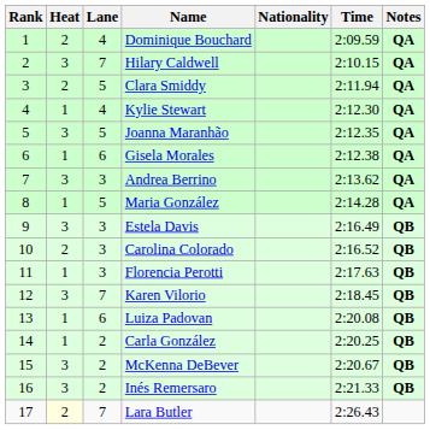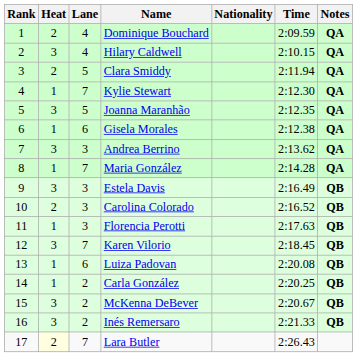 <table class="wikitable sortable" style="text-align:center">
 <tr>
 <th>Rank</th>
 <th>Heat</th>
 <th>Lane</th>
 <th>Name</th>
 <th>Nationality</th>
 <th>Time</th>
 <th>Notes</th>
 </tr>
 <tr bgcolor=ccffcc>
 <td>1</td>
 <td>2</td>
 <td>4</td>
 <td align=left><a href='#'>Dominique Bouchard</a></td>
 <td align=left></td>
 <td>2:09.59</td>
 <td><strong>QA</strong></td>
 </tr>
 <tr bgcolor=ccffcc>
 <td>2</td>
 <td>3</td>
-<td>7</td>
+<td>4</td>
 <td align=left><a href='#'>Hilary Caldwell</a></td>
 <td align=left></td>
 <td>2:10.15</td>
 <td><strong>QA</strong></td>
 </tr>
 <tr bgcolor=ccffcc>
 <td>3</td>
 <td>2</td>
 <td>5</td>
 <td align=left><a href='#'>Clara Smiddy</a></td>
 <td align=left></td>
 <td>2:11.94</td>
 <td><strong>QA</strong></td>
 </tr>
 <tr bgcolor=ccffcc>
 <td>4</td>
 <td>1</td>
-<td>4</td>
+<td>7</td>
 <td align=left><a href='#'>Kylie Stewart</a></td>
 <td align=left></td>
 <td>2:12.30</td>
 <td><strong>QA</strong></td>
 </tr>
 <tr bgcolor=ccffcc>
 <td>5</td>
 <td>3</td>
 <td>5</td>
 <td align=left><a href='#'>Joanna Maranhão</a></td>
 <td align=left></td>
 <td>2:12.35</td>
 <td><strong>QA</strong></td>
 </tr>
 <tr bgcolor=ccffcc>
 <td>6</td>
 <td>1</td>
 <td>6</td>
 <td align=left><a href='#'>Gisela Morales</a></td>
 <td align=left></td>
 <td>2:12.38</td>
 <td><strong>QA</strong></td>
 </tr>
 <tr bgcolor=ccffcc>
 <td>7</td>
 <td>3</td>
 <td>3</td>
 <td align=left><a href='#'>Andrea Berrino</a></td>
 <td align=left></td>
 <td>2:13.62</td>
 <td><strong>QA</strong></td>
 </tr>
 <tr bgcolor=ccffcc>
 <td>8</td>
 <td>1</td>
-<td>5</td>
+<td>7</td>
 <td align=left><a href='#'>Maria González</a></td>
 <td align=left></td>
 <td>2:14.28</td>
 <td><strong>QA</strong></td>
 </tr>
 <tr bgcolor=ddffdd>
 <td>9</td>
 <td>3</td>
 <td>3</td>
 <td align=left><a href='#'>Estela Davis</a></td>
 <td align=left></td>
 <td>2:16.49</td>
 <td><strong>QB</strong></td>
 </tr>
 <tr bgcolor=ddffdd>
 <td>10</td>
 <td>2</td>
 <td>3</td>
 <td align=left><a href='#'>Carolina Colorado</a></td>
 <td align=left></td>
 <td>2:16.52</td>
 <td><strong>QB</strong></td>
 </tr>
 <tr bgcolor=ddffdd>
 <td>11</td>
 <td>1</td>
 <td>3</td>
 <td align=left><a href='#'>Florencia Perotti</a></td>
 <td align=left></td>
 <td>2:17.63</td>
 <td><strong>QB</strong></td>
 </tr>
 <tr bgcolor=ddffdd>
 <td>12</td>
 <td>3</td>
 <td>7</td>
 <td align=left><a href='#'>Karen Vilorio</a></td>
 <td align=left></td>
 <td>2:18.45</td>
 <td><strong>QB</strong></td>
 </tr>
 <tr bgcolor=ddffdd>
 <td>13</td>
 <td>1</td>
 <td>6</td>
 <td align=left><a href='#'>Luiza Padovan</a></td>
 <td align=left></td>
 <td>2:20.08</td>
 <td><strong>QB</strong></td>
 </tr>
 <tr bgcolor=ddffdd>
 <td>14</td>
 <td>1</td>
 <td>2</td>
 <td align=left><a href='#'>Carla González</a></td>
 <td align=left></td>
 <td>2:20.25</td>
 <td><strong>QB</strong></td>
 </tr>
 <tr bgcolor=ddffdd>
 <td>15</td>
 <td>3</td>
 <td>2</td>
 <td align=left><a href='#'>McKenna DeBever</a></td>
 <td align=left></td>
 <td>2:20.67</td>
 <td><strong>QB</strong></td>
 </tr>
 <tr bgcolor=ddffdd>
 <td>16</td>
 <td>3</td>
 <td>2</td>
 <td align=left><a href='#'>Inés Remersaro</a></td>
 <td align=left></td>
 <td>2:21.33</td>
 <td><strong>QB</strong></td>
 </tr>
 <tr>
 <td>17</td>
 <td style="background: lightyellow;">2</td>
 <td>7</td>
 <td align=left><a href='#'>Lara Butler</a></td>
 <td align=left></td>
 <td>2:26.43</td>
 <td></td>
 </tr>
 </table>
